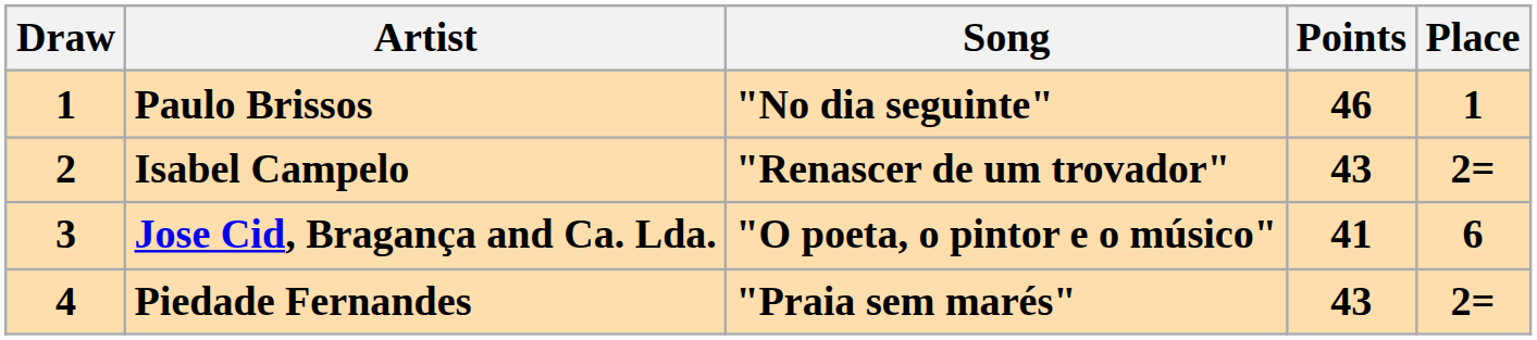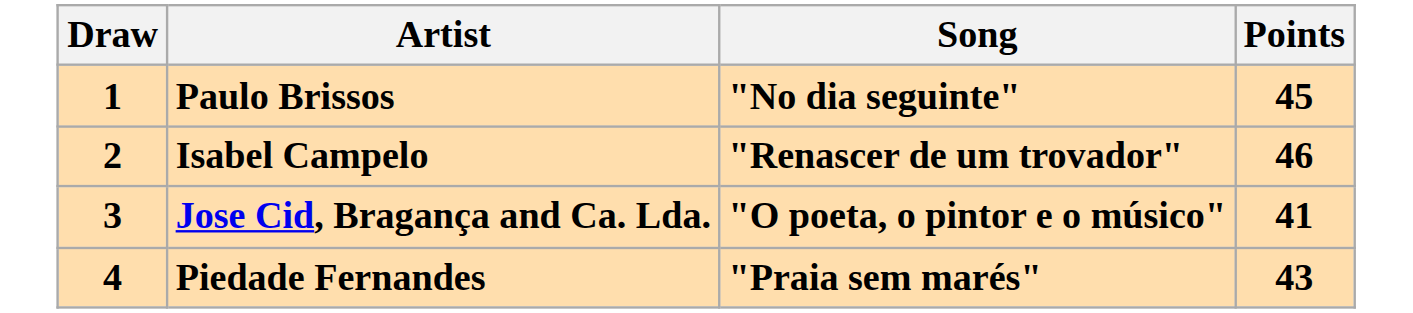 <table class="sortable wikitable" style="margin: 1em auto 1em auto; text-align:center">
 <tr>
 <th>Draw</th>
 <th>Artist</th>
 <th>Song</th>
 <th>Points</th>
-<th>Place</th>
 </tr>
 <tr style="font-weight:bold;background:navajowhite;">
 <td>1</td>
 <td align="left">Paulo Brissos</td>
 <td align="left">"No dia seguinte"</td>
-<td>46</td>
-<td>1</td>
+<td>45</td>
 </tr>
 <tr style="font-weight:bold;background:navajowhite;">
 <td>2</td>
 <td align="left">Isabel Campelo</td>
 <td align="left">"Renascer de um trovador"</td>
-<td>43</td>
-<td>2=</td>
+<td>46</td>
 </tr>
 <tr style="font-weight:bold;background:navajowhite;">
 <td>3</td>
 <td align="left"><a href='#'>Jose Cid</a>, Bragança and Ca. Lda.</td>
 <td align="left">"O poeta, o pintor e o músico"</td>
 <td>41</td>
-<td>6</td>
 </tr>
 <tr style="font-weight:bold;background:navajowhite;">
 <td>4</td>
 <td align="left">Piedade Fernandes</td>
 <td align="left">"Praia sem marés"</td>
 <td>43</td>
-<td>2=</td>
 </tr>
 </table>
